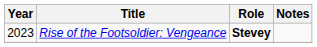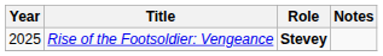 <table class="wikitable plainrowheaders sortable">
 <tr>
 <th scope="col">Year</th>
 <th scope="col">Title</th>
 <th scope="col">Role</th>
 <th class="unsortable">Notes</th>
 </tr>
 <tr>
-<td>2023</td>
+<td>2025</td>
 <td><em><a href='#'>Rise of the Footsoldier: Vengeance</a></em></td>
 <td><strong>Stevey</strong></td>
 <td></td>
 </tr>
 <tr>
 </tr>
 </table>
